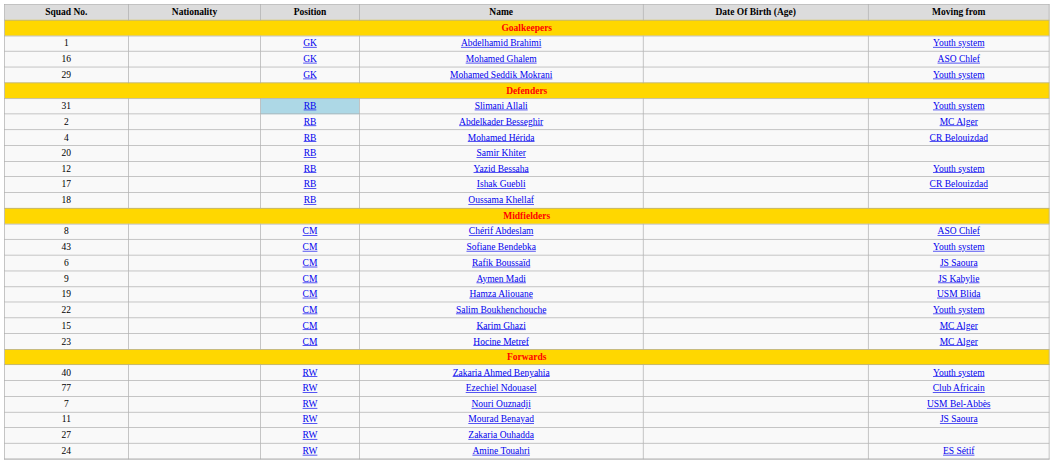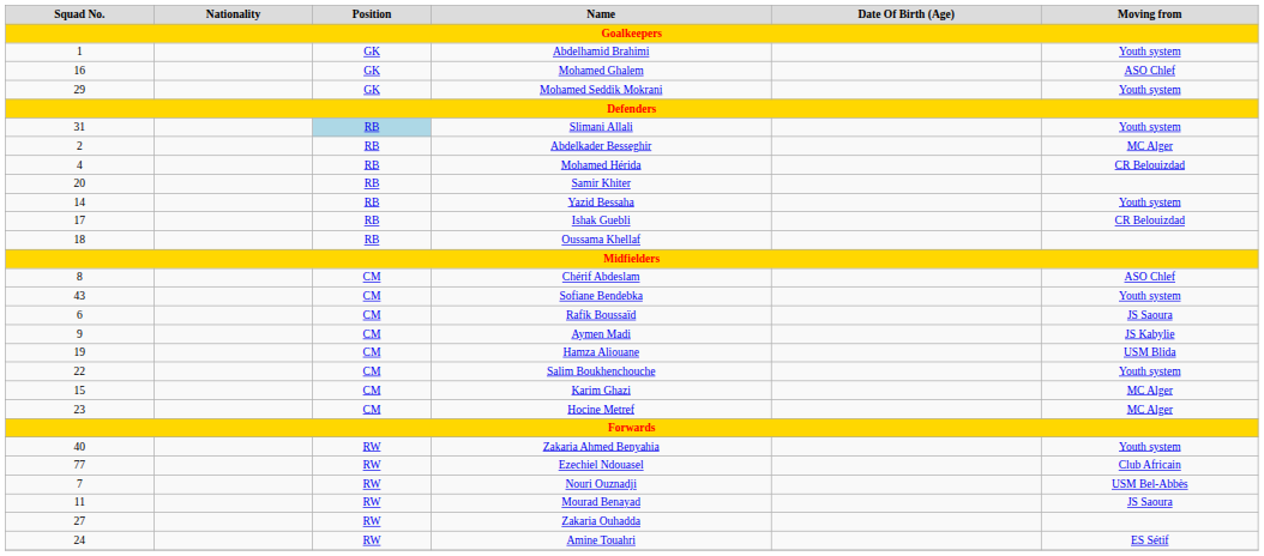 <table class="wikitable"  style="text-align:center; font-size:90%; width:100%;">
 <tr>
 <th style="background:#dcdcdc; color:black; text-align:center;">Squad No.</th>
 <th style="background:#dcdcdc; color:black; text-align:center;">Nationality</th>
 <th style="background:#dcdcdc; color:black; text-align:center;">Position</th>
 <th style="background:#dcdcdc; color:black; text-align:center;">Name</th>
 <th style="background:#dcdcdc; color:black; text-align:center;">Date Of Birth (Age)</th>
 <th style="background:#dcdcdc; color:black; text-align:center;">Moving from</th>
 </tr>
 <tr>
 <th colspan="10" style="background:#FFD700; color:red; text-align:center;">Goalkeepers</th>
 </tr>
 <tr>
 <td>1</td>
 <td></td>
 <td><a href='#'>GK</a></td>
 <td><a href='#'>Abdelhamid Brahimi</a></td>
 <td></td>
 <td><a href='#'>Youth system</a></td>
 </tr>
 <tr>
 <td>16</td>
 <td></td>
 <td><a href='#'>GK</a></td>
 <td><a href='#'>Mohamed Ghalem</a></td>
 <td></td>
 <td> <a href='#'>ASO Chlef</a></td>
 </tr>
 <tr>
 <td>29</td>
 <td></td>
 <td><a href='#'>GK</a></td>
 <td><a href='#'>Mohamed Seddik Mokrani</a></td>
 <td></td>
 <td><a href='#'>Youth system</a></td>
 </tr>
 <tr>
 <th colspan="10" style="background:#FFD700; color:red; text-align:center;">Defenders</th>
 </tr>
 <tr>
 <td>31</td>
 <td></td>
 <td style="background: lightblue;"><a href='#'>RB</a></td>
 <td><a href='#'>Slimani Allali</a></td>
 <td></td>
 <td><a href='#'>Youth system</a></td>
 </tr>
 <tr>
 <td>2</td>
 <td></td>
 <td><a href='#'>RB</a></td>
 <td><a href='#'>Abdelkader Besseghir</a></td>
 <td></td>
 <td> <a href='#'>MC Alger</a></td>
 </tr>
 <tr>
 <td>4</td>
 <td></td>
 <td><a href='#'>RB</a></td>
 <td><a href='#'>Mohamed Hérida</a></td>
 <td></td>
 <td> <a href='#'>CR Belouizdad</a></td>
 </tr>
 <tr>
 <td>20</td>
 <td></td>
 <td><a href='#'>RB</a></td>
 <td><a href='#'>Samir Khiter</a></td>
 <td></td>
 <td></td>
 </tr>
 <tr>
-<td>12</td>
+<td>14</td>
 <td></td>
 <td><a href='#'>RB</a></td>
 <td><a href='#'>Yazid Bessaha</a></td>
 <td></td>
 <td><a href='#'>Youth system</a></td>
 </tr>
 <tr>
 <td>17</td>
 <td></td>
 <td><a href='#'>RB</a></td>
 <td><a href='#'>Ishak Guebli</a></td>
 <td></td>
 <td> <a href='#'>CR Belouizdad</a></td>
 </tr>
 <tr>
 <td>18</td>
 <td></td>
 <td><a href='#'>RB</a></td>
 <td><a href='#'>Oussama Khellaf</a></td>
 <td></td>
 <td></td>
 </tr>
 <tr>
 <th colspan="10" style="background:#FFD700; color:red; text-align:center;">Midfielders</th>
 </tr>
 <tr>
 <td>8</td>
 <td></td>
 <td><a href='#'>CM</a></td>
 <td><a href='#'>Chérif Abdeslam</a></td>
 <td></td>
 <td> <a href='#'>ASO Chlef</a></td>
 </tr>
 <tr>
 <td>43</td>
 <td></td>
 <td><a href='#'>CM</a></td>
 <td><a href='#'>Sofiane Bendebka</a></td>
 <td></td>
 <td><a href='#'>Youth system</a></td>
 </tr>
 <tr>
 <td>6</td>
 <td></td>
 <td><a href='#'>CM</a></td>
 <td><a href='#'>Rafik Boussaïd</a></td>
 <td></td>
 <td> <a href='#'>JS Saoura</a></td>
 </tr>
 <tr>
 <td>9</td>
 <td></td>
 <td><a href='#'>CM</a></td>
 <td><a href='#'>Aymen Madi</a></td>
 <td></td>
 <td> <a href='#'>JS Kabylie</a></td>
 </tr>
 <tr>
 <td>19</td>
 <td></td>
 <td><a href='#'>CM</a></td>
 <td><a href='#'>Hamza Aliouane</a></td>
 <td></td>
 <td> <a href='#'>USM Blida</a></td>
 </tr>
 <tr>
 <td>22</td>
 <td></td>
 <td><a href='#'>CM</a></td>
 <td><a href='#'>Salim Boukhenchouche</a></td>
 <td></td>
 <td><a href='#'>Youth system</a></td>
 </tr>
 <tr>
 <td>15</td>
 <td></td>
 <td><a href='#'>CM</a></td>
 <td><a href='#'>Karim Ghazi</a></td>
 <td></td>
 <td> <a href='#'>MC Alger</a></td>
 </tr>
 <tr>
 <td>23</td>
 <td></td>
 <td><a href='#'>CM</a></td>
 <td><a href='#'>Hocine Metref</a></td>
 <td></td>
 <td> <a href='#'>MC Alger</a></td>
 </tr>
 <tr>
 <th colspan="10" style="background:#FFD700; color:red; text-align:center;">Forwards</th>
 </tr>
 <tr>
 <td>40</td>
 <td></td>
 <td><a href='#'>RW</a></td>
 <td><a href='#'>Zakaria Ahmed Benyahia</a></td>
 <td></td>
 <td><a href='#'>Youth system</a></td>
 </tr>
 <tr>
 <td>77</td>
 <td></td>
 <td><a href='#'>RW</a></td>
 <td><a href='#'>Ezechiel Ndouasel</a></td>
 <td></td>
 <td> <a href='#'>Club Africain</a></td>
 </tr>
 <tr>
 <td>7</td>
 <td></td>
 <td><a href='#'>RW</a></td>
 <td><a href='#'>Nouri Ouznadji</a></td>
 <td></td>
 <td> <a href='#'>USM Bel-Abbès</a></td>
 </tr>
 <tr>
 <td>11</td>
 <td></td>
 <td><a href='#'>RW</a></td>
 <td><a href='#'>Mourad Benayad</a></td>
 <td></td>
 <td> <a href='#'>JS Saoura</a></td>
 </tr>
 <tr>
 <td>27</td>
 <td></td>
 <td><a href='#'>RW</a></td>
 <td><a href='#'>Zakaria Ouhadda</a></td>
 <td></td>
 <td></td>
 </tr>
 <tr>
 <td>24</td>
 <td></td>
 <td><a href='#'>RW</a></td>
 <td><a href='#'>Amine Touahri</a></td>
 <td></td>
 <td> <a href='#'>ES Sétif</a></td>
 </tr>
 <tr>
 </tr>
 </table>
